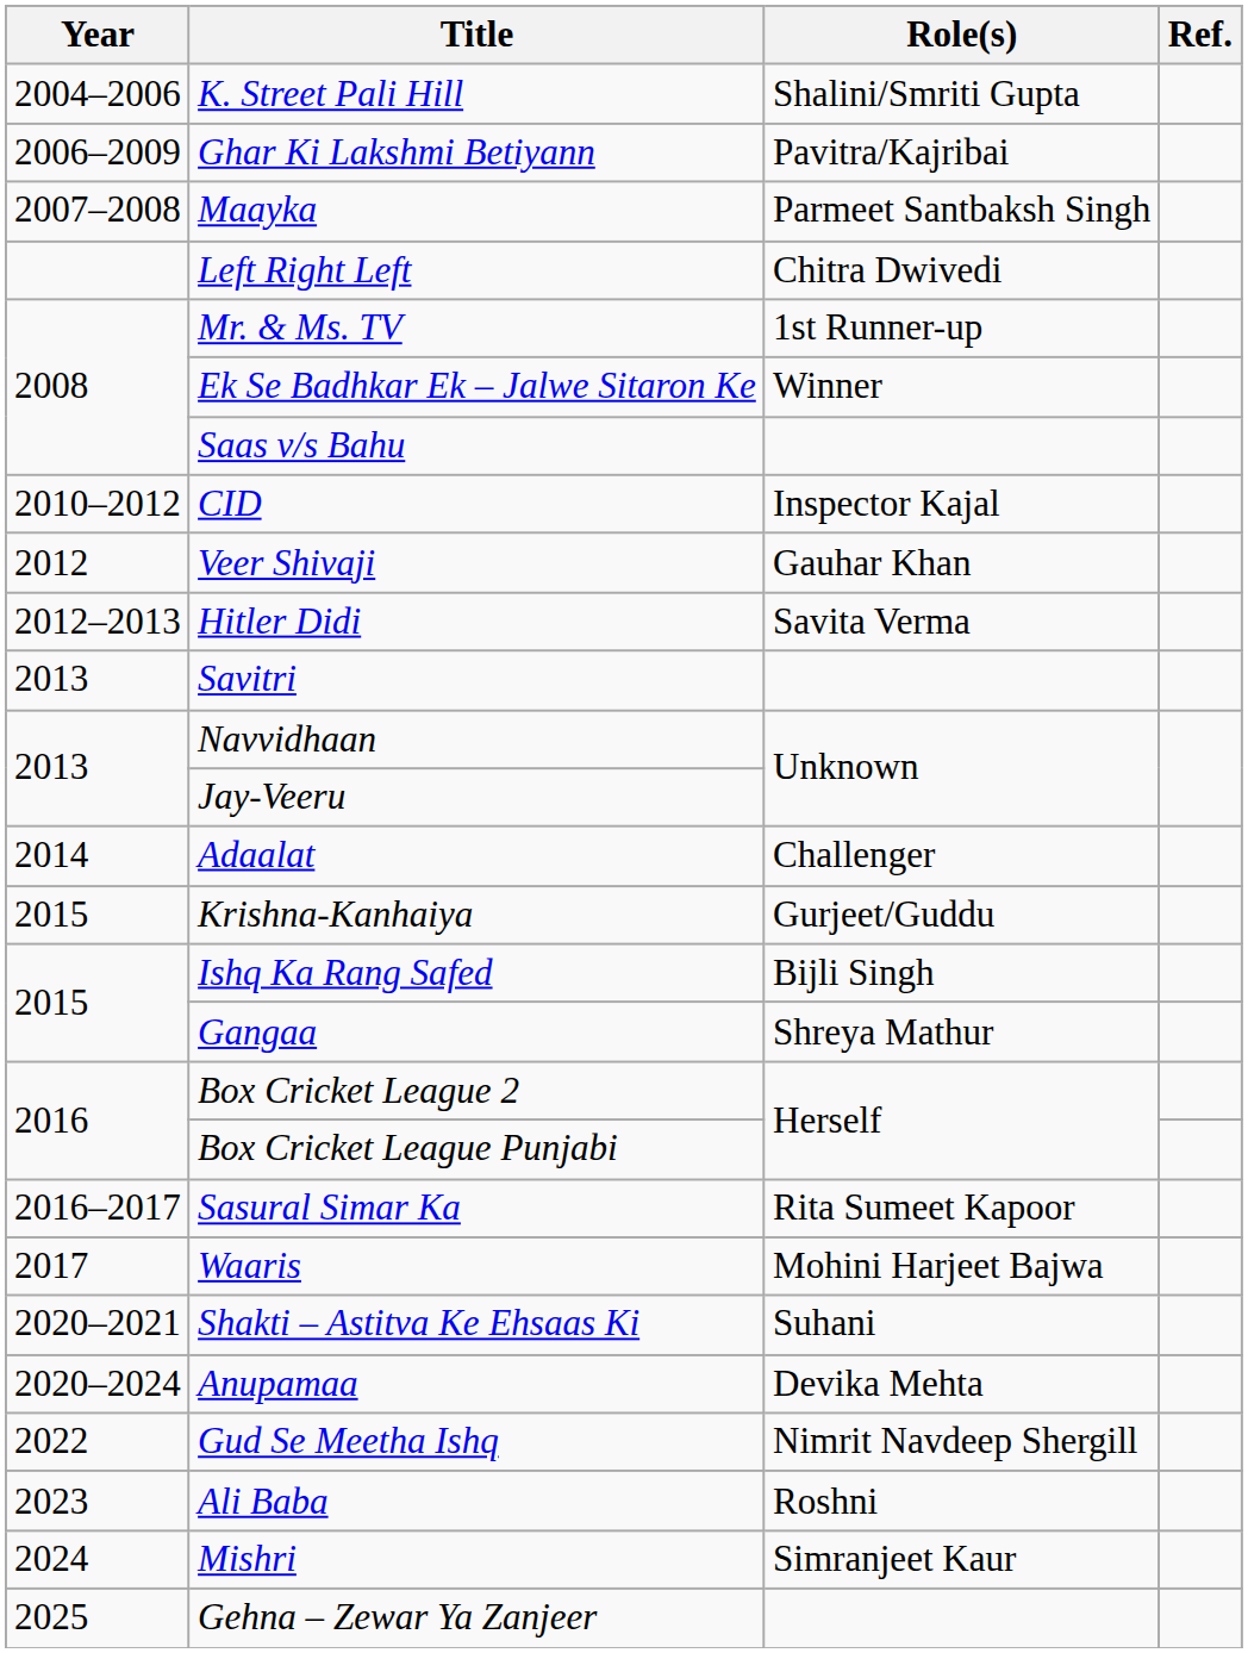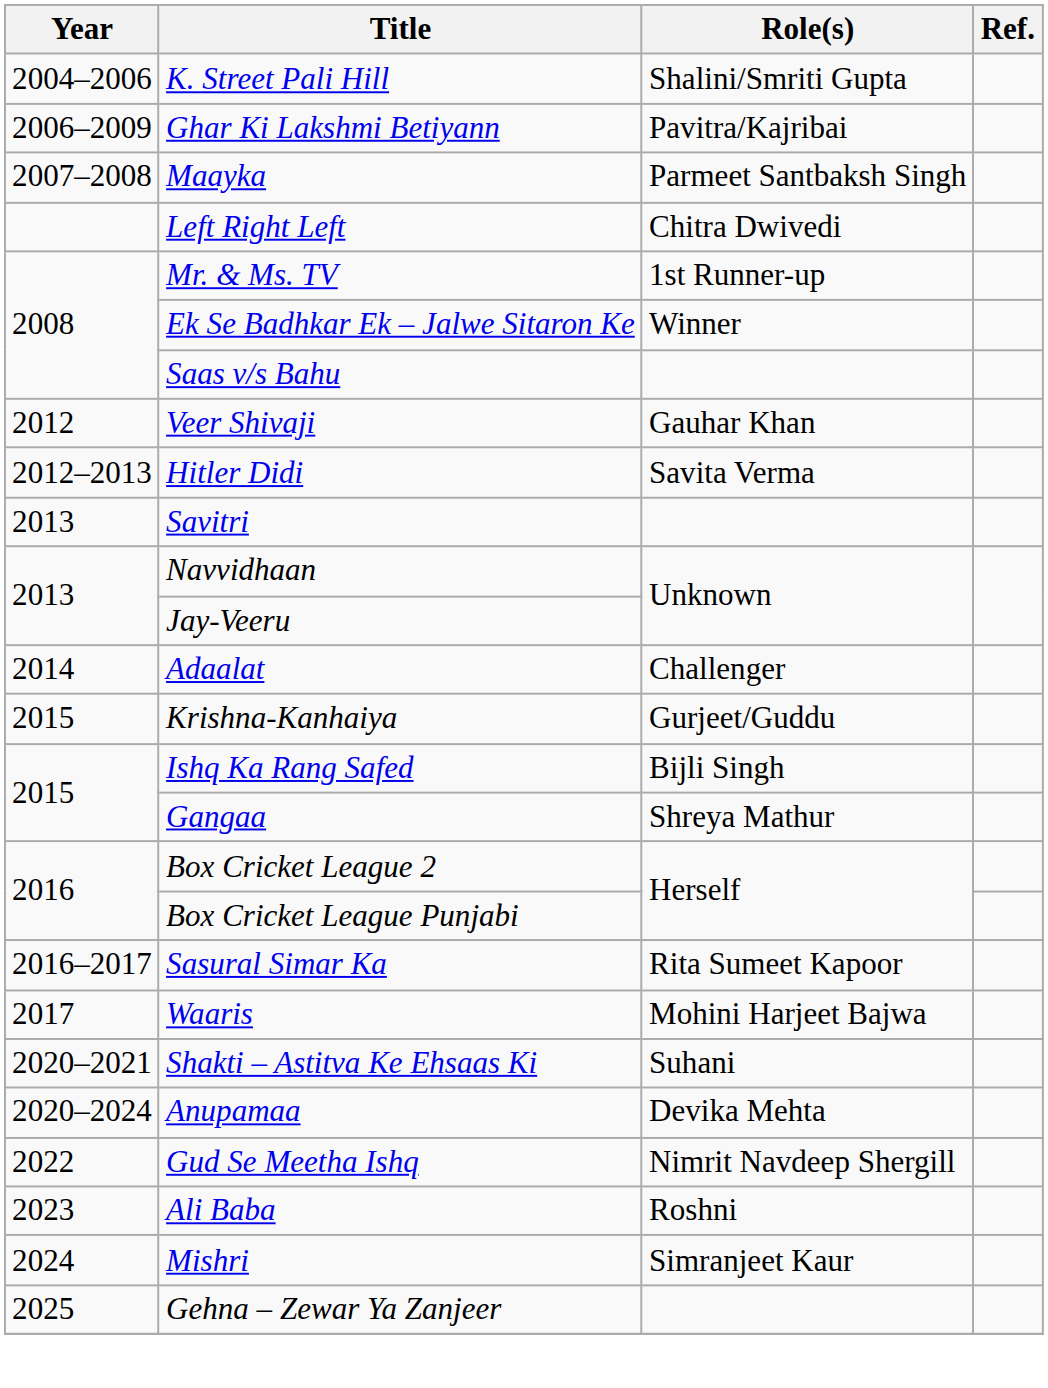 <table class="wikitable">
 <tr>
 <th scope="col">Year</th>
 <th scope="col">Title</th>
 <th scope="col">Role(s)</th>
 <th>Ref.</th>
 </tr>
 <tr>
 <td>2004–2006</td>
 <td no wrap><em><a href='#'>K. Street Pali Hill</a></em></td>
 <td>Shalini/Smriti Gupta</td>
 <td></td>
 </tr>
 <tr>
 <td>2006–2009</td>
 <td><em><a href='#'>Ghar Ki Lakshmi Betiyann</a></em></td>
 <td>Pavitra/Kajribai</td>
 <td></td>
 </tr>
 <tr>
 <td>2007–2008</td>
 <td><em><a href='#'>Maayka</a></em></td>
 <td>Parmeet Santbaksh Singh</td>
 <td></td>
 </tr>
 <tr>
 <td></td>
 <td><em><a href='#'>Left Right Left</a></em></td>
 <td>Chitra Dwivedi</td>
 <td></td>
 </tr>
 <tr>
 <td rowspan="3">2008</td>
 <td><em><a href='#'>Mr. & Ms. TV</a></em></td>
 <td>1st Runner-up</td>
 <td></td>
 </tr>
 <tr>
 <td><em><a href='#'>Ek Se Badhkar Ek – Jalwe Sitaron Ke</a></em></td>
 <td>Winner</td>
 <td></td>
 </tr>
 <tr>
 <td><em><a href='#'>Saas v/s Bahu</a></em></td>
 <td></td>
-<td></td>
-</tr>
-<tr>
-<td>2010–2012</td>
-<td><em><a href='#'>CID</a></em></td>
-<td>Inspector Kajal</td>
 <td></td>
 </tr>
 <tr>
 <td>2012</td>
 <td><em><a href='#'>Veer Shivaji</a></em></td>
 <td>Gauhar Khan</td>
 <td></td>
 </tr>
 <tr>
 <td>2012–2013</td>
 <td><em><a href='#'>Hitler Didi</a></em></td>
 <td>Savita Verma</td>
 <td></td>
 </tr>
 <tr>
 <td>2013</td>
 <td><em><a href='#'>Savitri</a></em></td>
 <td></td>
 <td></td>
 </tr>
 <tr>
 <td Rowspan=2>2013</td>
 <td><em>Navvidhaan</em></td>
 <td Rowspan=2>Unknown</td>
 <td rowspan="2"></td>
 </tr>
 <tr>
 <td><em>Jay-Veeru</em></td>
 </tr>
 <tr>
 <td>2014</td>
 <td><em><a href='#'>Adaalat</a></em></td>
 <td>Challenger</td>
 <td></td>
 </tr>
 <tr>
 <td>2015</td>
 <td><em>Krishna-Kanhaiya</em></td>
 <td>Gurjeet/Guddu</td>
 <td></td>
 </tr>
 <tr>
 <td Rowspan=2>2015</td>
 <td><em><a href='#'>Ishq Ka Rang Safed</a></em></td>
 <td>Bijli Singh</td>
 <td></td>
 </tr>
 <tr>
 <td><em><a href='#'>Gangaa</a></em></td>
 <td>Shreya Mathur</td>
 <td></td>
 </tr>
 <tr>
 <td Rowspan=2>2016</td>
 <td><em>Box Cricket League 2</em></td>
 <td Rowspan=2>Herself</td>
 <td></td>
 </tr>
 <tr>
 <td><em>Box Cricket League Punjabi</em></td>
 <td></td>
 </tr>
 <tr>
 <td>2016–2017</td>
 <td><em><a href='#'>Sasural Simar Ka</a></em></td>
 <td>Rita Sumeet Kapoor</td>
 <td></td>
 </tr>
 <tr>
 <td>2017</td>
 <td><em><a href='#'>Waaris</a></em></td>
 <td>Mohini Harjeet Bajwa</td>
 <td></td>
 </tr>
 <tr>
 <td>2020–2021</td>
 <td><em><a href='#'>Shakti – Astitva Ke Ehsaas Ki</a></em></td>
 <td>Suhani</td>
 <td></td>
 </tr>
 <tr>
 <td>2020–2024</td>
 <td><em><a href='#'>Anupamaa</a></em></td>
 <td>Devika Mehta</td>
 <td></td>
 </tr>
 <tr>
 <td>2022</td>
 <td><em><a href='#'>Gud Se Meetha Ishq</a></em></td>
 <td>Nimrit Navdeep Shergill</td>
 <td></td>
 </tr>
 <tr>
 <td>2023</td>
 <td><em><a href='#'>Ali Baba</a></em></td>
 <td>Roshni</td>
 <td></td>
 </tr>
 <tr>
 <td>2024</td>
 <td><em><a href='#'>Mishri</a></em></td>
 <td>Simranjeet Kaur</td>
 <td></td>
 </tr>
 <tr>
 <td>2025</td>
 <td><em>Gehna – Zewar Ya Zanjeer</em></td>
 <td></td>
 <td></td>
 </tr>
 <tr>
 </tr>
 </table>
